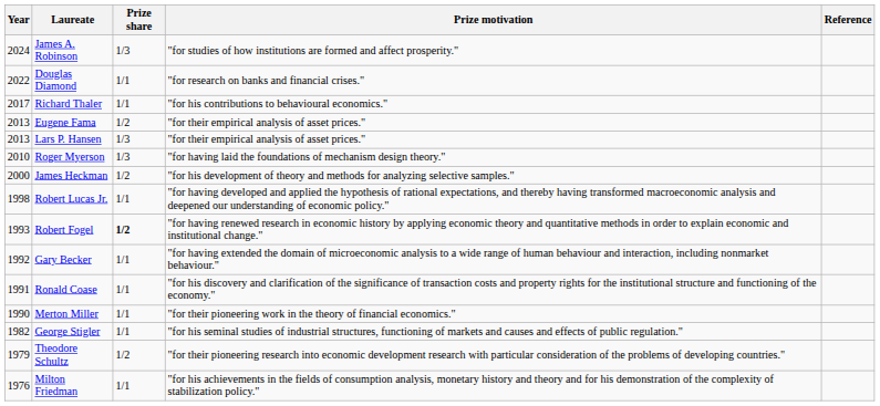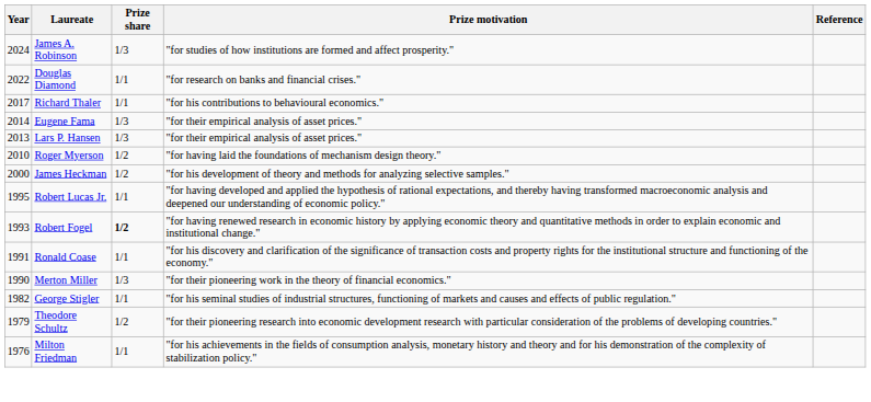 <table class="wikitable sortable">
 <tr>
 <th>Year</th>
 <th>Laureate</th>
 <th>Prize share</th>
 <th>Prize motivation</th>
 <th>Reference</th>
 </tr>
 <tr>
 <td>2024</td>
 <td><a href='#'>James A. Robinson</a></td>
 <td>1/3</td>
 <td>"for studies of how institutions are formed and affect prosperity."</td>
 <td></td>
 </tr>
 <tr |->
 <td>2022</td>
 <td><a href='#'>Douglas Diamond</a></td>
 <td>1/1</td>
 <td>"for research on banks and financial crises."</td>
 <td></td>
 </tr>
 <tr>
 <td>2017</td>
 <td><a href='#'>Richard Thaler</a></td>
 <td>1/1</td>
 <td>"for his contributions to behavioural economics."</td>
 <td></td>
 </tr>
 <tr>
-<td>2013</td>
+<td>2014</td>
 <td><a href='#'>Eugene Fama</a></td>
-<td>1/2</td>
+<td>1/3</td>
 <td>"for their empirical analysis of asset prices."</td>
 <td></td>
 </tr>
 <tr>
 <td>2013</td>
 <td><a href='#'>Lars P. Hansen</a></td>
 <td>1/3</td>
 <td>"for their empirical analysis of asset prices."</td>
 <td></td>
 </tr>
 <tr>
 <td>2010</td>
 <td><a href='#'>Roger Myerson</a></td>
-<td>1/3</td>
+<td>1/2</td>
 <td>"for having laid the foundations of mechanism design theory."</td>
 <td></td>
 </tr>
 <tr>
 <td>2000</td>
 <td><a href='#'>James Heckman</a></td>
 <td>1/2</td>
 <td>"for his development of theory and methods for analyzing selective samples."</td>
 <td></td>
 </tr>
 <tr>
-<td>1998</td>
+<td>1995</td>
 <td><a href='#'>Robert Lucas Jr.</a></td>
 <td>1/1</td>
 <td>"for having developed and applied the hypothesis of rational expectations, and thereby having transformed macroeconomic analysis and deepened our understanding of economic policy."</td>
 <td></td>
 </tr>
 <tr>
 <td>1993</td>
 <td><a href='#'>Robert Fogel</a></td>
 <td><strong>1/2</strong></td>
 <td>"for having renewed research in economic history by applying economic theory and quantitative methods in order to explain economic and institutional change."</td>
 <td></td>
 </tr>
 <tr>
-<td>1992</td>
-<td><a href='#'>Gary Becker</a></td>
-<td>1/1</td>
-<td>"for having extended the domain of microeconomic analysis to a wide range of human behaviour and interaction, including nonmarket behaviour."</td>
-<td></td>
-</tr>
-<tr>
 <td>1991</td>
 <td><a href='#'>Ronald Coase</a></td>
 <td>1/1</td>
 <td>"for his discovery and clarification of the significance of transaction costs and property rights for the institutional structure and functioning of the economy."</td>
 <td></td>
 </tr>
 <tr>
 <td>1990</td>
 <td><a href='#'>Merton Miller</a></td>
-<td>1/1</td>
+<td>1/3</td>
 <td>"for their pioneering work in the theory of financial economics."</td>
 <td></td>
 </tr>
 <tr>
 <td>1982</td>
 <td><a href='#'>George Stigler</a></td>
 <td>1/1</td>
 <td>"for his seminal studies of industrial structures, functioning of markets and causes and effects of public regulation."</td>
 <td></td>
 </tr>
 <tr>
 <td>1979</td>
 <td><a href='#'>Theodore Schultz</a></td>
 <td>1/2</td>
 <td>"for their pioneering research into economic development research with particular consideration of the problems of developing countries."</td>
 <td></td>
 </tr>
 <tr>
 <td>1976</td>
 <td><a href='#'>Milton Friedman</a></td>
 <td>1/1</td>
 <td>"for his achievements in the fields of consumption analysis, monetary history and theory and for his demonstration of the complexity of stabilization policy."</td>
 <td></td>
 </tr>
 </table>
